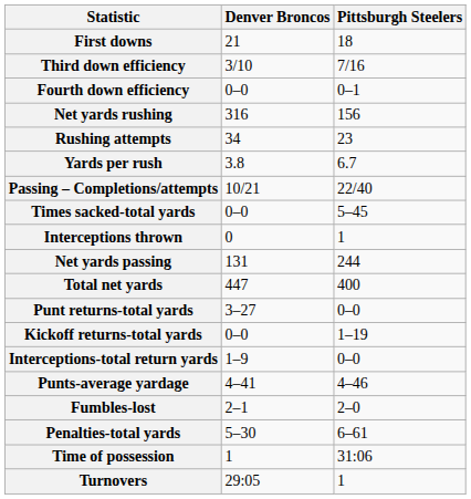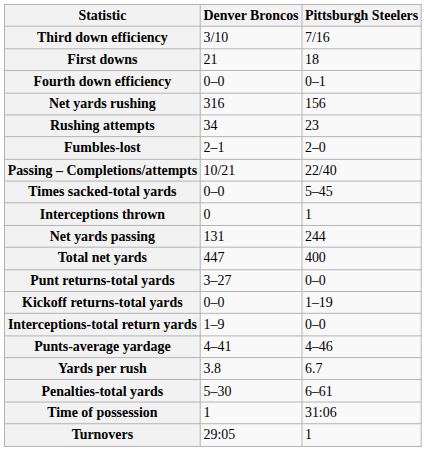 <table class="wikitable plainrowheaders">
 <tr>
 <th scope="col">Statistic</th>
 <th scope="col">Denver Broncos</th>
 <th scope="col">Pittsburgh Steelers</th>
 </tr>
 <tr>
+<th scope="row">Third down efficiency</th>
+<td>3/10</td>
+<td>7/16</td>
+</tr>
+<tr>
 <th scope="row">First downs</th>
 <td>21</td>
 <td>18</td>
-</tr>
-<tr>
-<th scope="row">Third down efficiency</th>
-<td>3/10</td>
-<td>7/16</td>
 </tr>
 <tr>
 <th scope="row">Fourth down efficiency</th>
 <td>0–0</td>
 <td>0–1</td>
 </tr>
 <tr>
 <th scope="row">Net yards rushing</th>
 <td>316</td>
 <td>156</td>
 </tr>
 <tr>
 <th scope="row">Rushing attempts</th>
 <td>34</td>
 <td>23</td>
 </tr>
 <tr>
-<th scope="row">Yards per rush</th>
-<td>3.8</td>
-<td>6.7</td>
+<th scope="row">Fumbles-lost</th>
+<td>2–1</td>
+<td>2–0</td>
 </tr>
 <tr>
 <th scope="row">Passing – Completions/attempts</th>
 <td>10/21</td>
 <td>22/40</td>
 </tr>
 <tr>
 <th scope="row">Times sacked-total yards</th>
 <td>0–0</td>
 <td>5–45</td>
 </tr>
 <tr>
 <th scope="row">Interceptions thrown</th>
 <td>0</td>
 <td>1</td>
 </tr>
 <tr>
 <th scope="row">Net yards passing</th>
 <td>131</td>
 <td>244</td>
 </tr>
 <tr>
 <th scope="row">Total net yards</th>
 <td>447</td>
 <td>400</td>
 </tr>
 <tr>
 <th scope="row">Punt returns-total yards</th>
 <td>3–27</td>
 <td>0–0</td>
 </tr>
 <tr>
 <th scope="row">Kickoff returns-total yards</th>
 <td>0–0</td>
 <td>1–19</td>
 </tr>
 <tr>
 <th scope="row">Interceptions-total return yards</th>
 <td>1–9</td>
 <td>0–0</td>
 </tr>
 <tr>
 <th scope="row">Punts-average yardage</th>
 <td>4–41</td>
 <td>4–46</td>
 </tr>
 <tr>
-<th scope="row">Fumbles-lost</th>
-<td>2–1</td>
-<td>2–0</td>
+<th scope="row">Yards per rush</th>
+<td>3.8</td>
+<td>6.7</td>
 </tr>
 <tr>
 <th scope="row">Penalties-total yards</th>
 <td>5–30</td>
 <td>6–61</td>
 </tr>
 <tr>
 <th scope="row">Time of possession</th>
 <td>1</td>
 <td>31:06</td>
 </tr>
 <tr>
 <th scope="row">Turnovers</th>
 <td>29:05</td>
 <td>1</td>
 </tr>
 </table>
